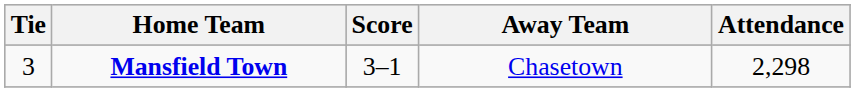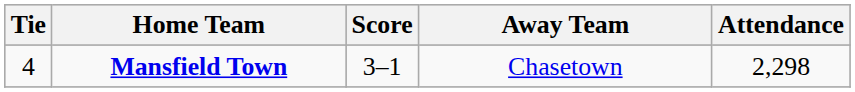 <table class="wikitable" style="text-align:center;">
 <tr>
 <th width=20>Tie</th>
 <th width=175>Home Team</th>
 <th width=20>Score</th>
 <th width=175>Away Team</th>
 <th width=20>Attendance</th>
 </tr>
 <tr>
-<td>3</td>
+<td>4</td>
 <td><strong><a href='#'>Mansfield Town</a></strong></td>
 <td>3–1</td>
 <td><a href='#'>Chasetown</a></td>
 <td>2,298</td>
 </tr>
 </table>
